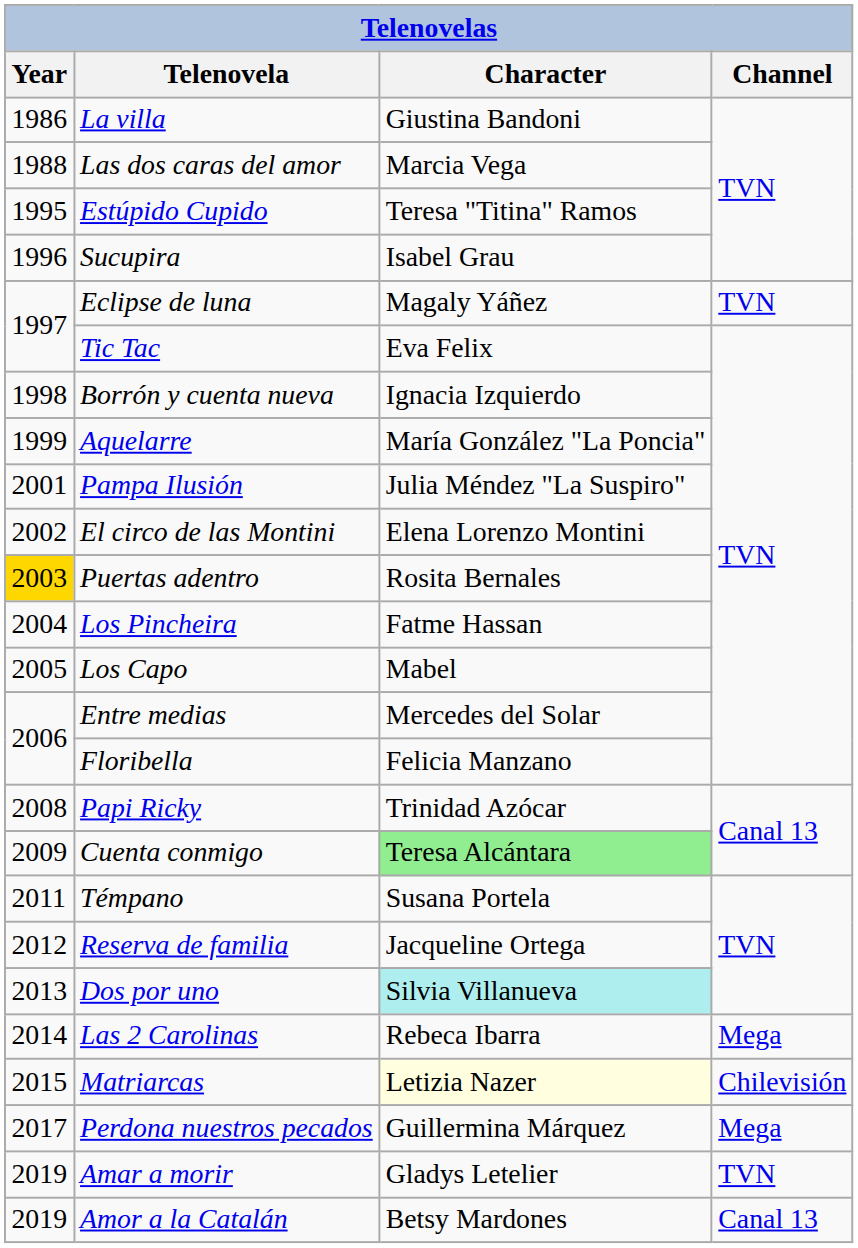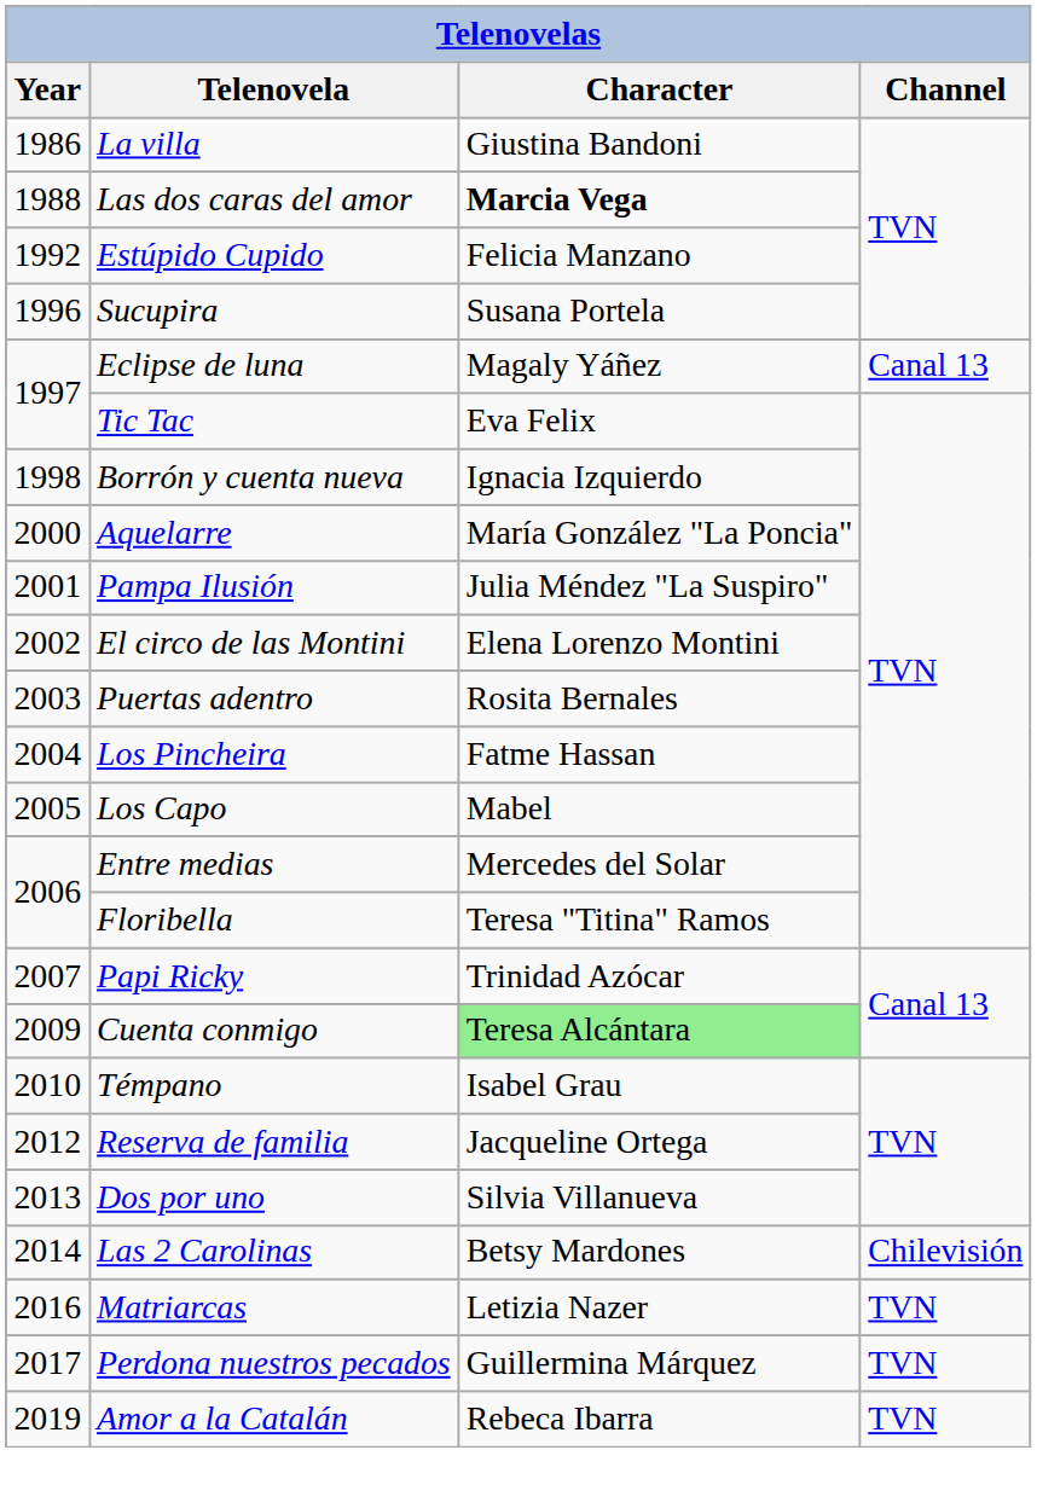 <table class="wikitable" style="font-size: 90%;">
 <tr>
 <th colspan="4" style="background: LightSteelBlue;"><a href='#'>Telenovelas</a></th>
 </tr>
 <tr>
 <th>Year</th>
 <th>Telenovela</th>
 <th>Character</th>
 <th>Channel</th>
 </tr>
 <tr>
 <td>1986</td>
 <td><em><a href='#'>La villa</a></em></td>
 <td>Giustina Bandoni</td>
 <td rowspan="4"><a href='#'>TVN</a></td>
 </tr>
 <tr>
 <td>1988</td>
 <td><em>Las dos caras del amor</em></td>
-<td>Marcia Vega</td>
+<td><strong>Marcia Vega</strong></td>
 </tr>
 <tr>
-<td>1995</td>
+<td>1992</td>
 <td><em><a href='#'>Estúpido Cupido</a></em></td>
-<td>Teresa "Titina" Ramos</td>
+<td>Felicia Manzano</td>
 </tr>
 <tr>
 <td>1996</td>
 <td><em>Sucupira</em></td>
-<td>Isabel Grau</td>
+<td>Susana Portela</td>
 </tr>
 <tr>
 <td rowspan="2">1997</td>
 <td><em>Eclipse de luna</em></td>
 <td>Magaly Yáñez</td>
-<td><a href='#'>TVN</a></td>
+<td><a href='#'>Canal 13</a></td>
 </tr>
 <tr>
 <td><em><a href='#'>Tic Tac</a></em></td>
 <td>Eva Felix</td>
 <td rowspan="10"><a href='#'>TVN</a></td>
 </tr>
 <tr>
 <td>1998</td>
 <td><em>Borrón y cuenta nueva</em></td>
 <td>Ignacia Izquierdo</td>
 </tr>
 <tr>
-<td>1999</td>
+<td>2000</td>
 <td><em><a href='#'>Aquelarre</a></em></td>
 <td>María González "La Poncia"</td>
 </tr>
 <tr>
 <td>2001</td>
 <td><em><a href='#'>Pampa Ilusión</a></em></td>
 <td>Julia Méndez "La Suspiro"</td>
 </tr>
 <tr>
 <td>2002</td>
 <td><em>El circo de las Montini</em></td>
 <td>Elena Lorenzo Montini</td>
 </tr>
 <tr>
-<td style="background: gold;">2003</td>
+<td>2003</td>
 <td><em>Puertas adentro</em></td>
 <td>Rosita Bernales</td>
 </tr>
 <tr>
 <td>2004</td>
 <td><em><a href='#'>Los Pincheira</a></em></td>
 <td>Fatme Hassan</td>
 </tr>
 <tr>
 <td>2005</td>
 <td><em>Los Capo</em></td>
 <td>Mabel</td>
 </tr>
 <tr>
 <td rowspan="2">2006</td>
 <td><em>Entre medias</em></td>
 <td>Mercedes del Solar</td>
 </tr>
 <tr>
 <td><em>Floribella</em></td>
-<td>Felicia Manzano</td>
+<td>Teresa "Titina" Ramos</td>
 </tr>
 <tr>
-<td>2008</td>
+<td>2007</td>
 <td><em><a href='#'>Papi Ricky</a></em></td>
 <td>Trinidad Azócar</td>
 <td rowspan="2"><a href='#'>Canal 13</a></td>
 </tr>
 <tr>
 <td>2009</td>
 <td><em>Cuenta conmigo</em></td>
 <td style="background: lightgreen;">Teresa Alcántara</td>
 </tr>
 <tr>
-<td>2011</td>
+<td>2010</td>
 <td><em>Témpano</em></td>
-<td>Susana Portela</td>
+<td>Isabel Grau</td>
 <td rowspan="3"><a href='#'>TVN</a></td>
 </tr>
 <tr>
 <td>2012</td>
 <td><em><a href='#'>Reserva de familia</a></em></td>
 <td>Jacqueline Ortega</td>
 </tr>
 <tr>
 <td>2013</td>
 <td><em><a href='#'>Dos por uno</a></em></td>
-<td style="background: paleturquoise;">Silvia Villanueva</td>
+<td>Silvia Villanueva</td>
 </tr>
 <tr>
 <td>2014</td>
 <td><em><a href='#'>Las 2 Carolinas</a></em></td>
-<td>Rebeca Ibarra</td>
-<td><a href='#'>Mega</a></td>
+<td>Betsy Mardones</td>
+<td><a href='#'>Chilevisión</a></td>
 </tr>
 <tr>
-<td>2015</td>
+<td>2016</td>
 <td><em><a href='#'>Matriarcas</a></em></td>
-<td style="background: lightyellow;">Letizia Nazer</td>
-<td><a href='#'>Chilevisión</a></td>
+<td>Letizia Nazer</td>
+<td><a href='#'>TVN</a></td>
 </tr>
 <tr>
 <td>2017</td>
 <td><em><a href='#'>Perdona nuestros pecados</a></em></td>
 <td>Guillermina Márquez</td>
-<td><a href='#'>Mega</a></td>
-</tr>
-<tr>
-<td>2019</td>
-<td><em><a href='#'>Amar a morir</a></em></td>
-<td>Gladys Letelier</td>
 <td><a href='#'>TVN</a></td>
 </tr>
 <tr>
 <td>2019</td>
 <td><em><a href='#'>Amor a la Catalán</a></em></td>
-<td>Betsy Mardones</td>
-<td><a href='#'>Canal 13</a></td>
+<td>Rebeca Ibarra</td>
+<td><a href='#'>TVN</a></td>
 </tr>
 </table>
